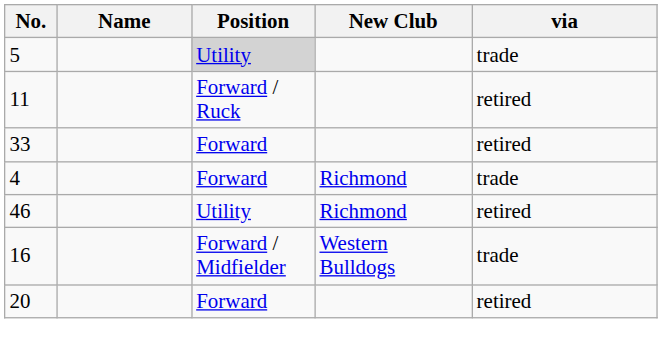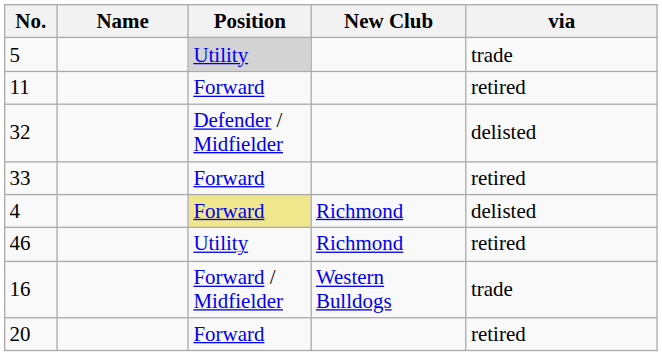 <table class="wikitable sortable" style="width:80%;">
 <tr style="background:#efefef;">
 <th width=1%>No.</th>
 <th width=6%>Name</th>
 <th width=2%>Position</th>
 <th width=5%>New Club</th>
 <th width=10%>via</th>
 </tr>
 <tr>
 <td align=left>5</td>
 <td></td>
 <td style="background: lightgrey;"><a href='#'>Utility</a></td>
 <td></td>
 <td>trade</td>
 </tr>
 <tr>
 <td align=left>11</td>
 <td></td>
-<td><a href='#'>Forward</a> / <a href='#'>Ruck</a></td>
+<td><a href='#'>Forward</a></td>
 <td></td>
 <td>retired</td>
+</tr>
+<tr>
+<td align=left>32</td>
+<td></td>
+<td><a href='#'>Defender</a> / <a href='#'>Midfielder</a></td>
+<td></td>
+<td>delisted</td>
 </tr>
 <tr>
 <td align=left>33</td>
 <td></td>
 <td><a href='#'>Forward</a></td>
 <td></td>
 <td>retired</td>
 </tr>
 <tr>
 <td align=left>4</td>
 <td></td>
-<td><a href='#'>Forward</a></td>
+<td style="background: khaki;"><a href='#'>Forward</a></td>
 <td><a href='#'>Richmond</a></td>
-<td>trade</td>
+<td>delisted</td>
 </tr>
 <tr>
 <td align=left>46</td>
 <td></td>
 <td><a href='#'>Utility</a></td>
 <td><a href='#'>Richmond</a></td>
 <td>retired</td>
 </tr>
 <tr>
 <td align=left>16</td>
 <td></td>
 <td><a href='#'>Forward</a> / <a href='#'>Midfielder</a></td>
 <td><a href='#'>Western Bulldogs</a></td>
 <td>trade</td>
 </tr>
 <tr>
 <td align=left>20</td>
 <td></td>
 <td><a href='#'>Forward</a></td>
 <td></td>
 <td>retired</td>
 </tr>
 </table>
